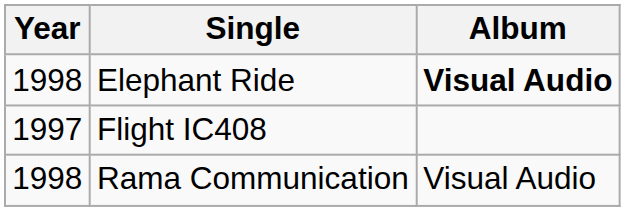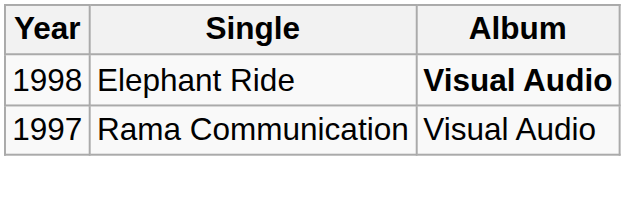 <table class="wikitable">
 <tr>
 <th>Year</th>
 <th>Single</th>
 <th>Album</th>
 </tr>
 <tr>
 <td>1998</td>
 <td>Elephant Ride</td>
 <td><strong>Visual Audio</strong></td>
 </tr>
 <tr>
 <td>1997</td>
-<td>Flight IC408</td>
-<td></td>
-</tr>
-<tr>
-<td>1998</td>
 <td>Rama Communication</td>
 <td>Visual Audio</td>
 </tr>
 </table>
